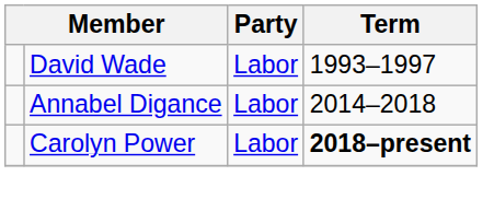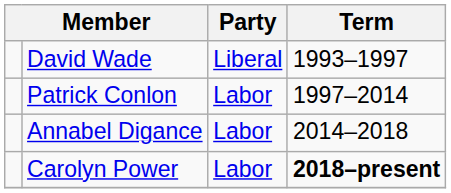 <table class="wikitable">
 <tr>
 <th colspan="2">Member</th>
 <th>Party</th>
 <th>Term</th>
 </tr>
 <tr>
 <td> </td>
 <td><a href='#'>David Wade</a></td>
+<td><a href='#'>Liberal</a></td>
+<td>1993–1997</td>
+</tr>
+<tr>
+<td> </td>
+<td><a href='#'>Patrick Conlon</a></td>
 <td><a href='#'>Labor</a></td>
-<td>1993–1997</td>
+<td>1997–2014</td>
 </tr>
 <tr>
 <td> </td>
 <td><a href='#'>Annabel Digance</a></td>
 <td><a href='#'>Labor</a></td>
 <td>2014–2018</td>
 </tr>
 <tr>
 <td> </td>
 <td><a href='#'>Carolyn Power</a></td>
 <td><a href='#'>Labor</a></td>
 <td><strong>2018–present</strong></td>
 </tr>
 <tr>
 </tr>
 </table>
